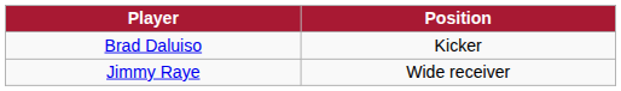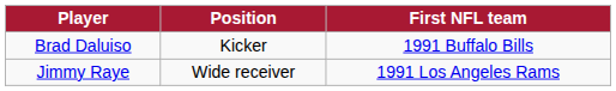 <table class="wikitable" width="65%">
 <tr>
 <th style="background:#A81933;color:#FFFFFF;">Player</th>
 <th style="background:#A81933;color:#FFFFFF;">Position</th>
+<th style="background:#A81933;color:#FFFFFF;">First NFL team</th>
 </tr>
 <tr align="center" bgcolor="">
 <td><a href='#'>Brad Daluiso</a></td>
 <td>Kicker</td>
+<td><a href='#'>1991 Buffalo Bills</a></td>
 </tr>
 <tr align="center" bgcolor="">
 <td><a href='#'>Jimmy Raye</a></td>
 <td>Wide receiver</td>
+<td><a href='#'>1991 Los Angeles Rams</a></td>
 </tr>
 </table>
